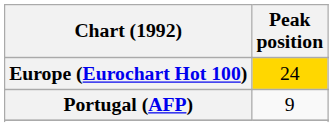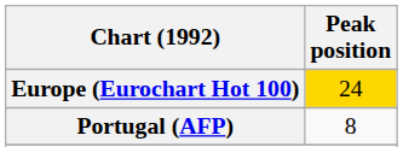 <table class="wikitable sortable plainrowheaders" style="text-align:center">
 <tr>
 <th>Chart (1992)</th>
 <th>Peak<br>position</th>
 </tr>
 <tr>
 </tr>
 <tr>
 </tr>
 <tr>
 </tr>
 <tr>
 </tr>
 <tr>
 <th scope="row">Europe (<a href='#'>Eurochart Hot 100</a>)</th>
 <td style="background: gold;">24</td>
 </tr>
 <tr>
 </tr>
 <tr>
 </tr>
 <tr>
 </tr>
 <tr>
 </tr>
 <tr>
 </tr>
 <tr>
 <th scope="row">Portugal (<a href='#'>AFP</a>)</th>
-<td>9</td>
+<td>8</td>
 </tr>
 <tr>
 </tr>
 <tr>
 </tr>
 <tr>
 </tr>
 <tr>
 </tr>
 <tr>
 </tr>
 <tr>
 </tr>
 <tr>
 </tr>
 </table>
